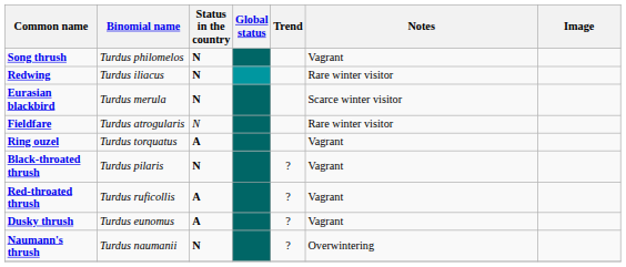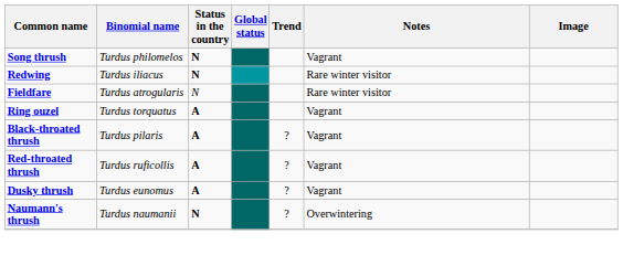 <table class="wikitable sortable">
 <tr>
 <th width="15%">Common name</th>
 <th width="15%"><a href='#'>Binomial name</a></th>
 <th width="1%">Status in the country</th>
 <th width="5%"><a href='#'>Global status</a></th>
 <th width="1%">Trend</th>
 <th class="unsortable">Notes</th>
 <th class="unsortable">Image</th>
 </tr>
 <tr>
 <td><strong><a href='#'>Song thrush</a></strong></td>
 <td><em>Turdus philomelos</em></td>
 <td><strong>N</strong></td>
 <td align=center style="background: #006666"></td>
 <td align=center></td>
 <td>Vagrant</td>
 <td></td>
 </tr>
 <tr>
 <td><strong><a href='#'>Redwing</a></strong></td>
 <td><em>Turdus iliacus</em></td>
 <td><strong>N</strong></td>
 <td align=center style="background: #0097a0"></td>
 <td align=center></td>
 <td>Rare winter visitor</td>
 <td></td>
 </tr>
 <tr>
-<td><strong><a href='#'>Eurasian blackbird</a></strong></td>
-<td><em>Turdus merula</em></td>
-<td><strong>N</strong></td>
-<td align=center style="background: #006666"></td>
-<td align=center></td>
-<td>Scarce winter visitor</td>
-<td></td>
-</tr>
-<tr>
 <td><strong><a href='#'>Fieldfare</a></strong></td>
 <td><em>Turdus atrogularis</em></td>
 <td><em>N</em></td>
 <td align=center style="background: #006666"></td>
 <td align=center></td>
 <td>Rare winter visitor</td>
 <td></td>
 </tr>
 <tr>
 <td><strong><a href='#'>Ring ouzel</a></strong></td>
 <td><em>Turdus torquatus</em></td>
 <td><strong>A</strong></td>
 <td align=center style="background: #006666"></td>
 <td align=center></td>
 <td>Vagrant</td>
 <td></td>
 </tr>
 <tr>
 <td><strong><a href='#'>Black-throated thrush</a></strong></td>
 <td><em>Turdus pilaris</em></td>
-<td><strong>N</strong></td>
+<td><strong>A</strong></td>
 <td align=center style="background: #006666"></td>
 <td align=center>?</td>
 <td>Vagrant</td>
 <td></td>
 </tr>
 <tr>
 <td><strong><a href='#'>Red-throated thrush</a></strong></td>
 <td><em>Turdus ruficollis</em></td>
 <td><strong>A</strong></td>
 <td align=center style="background: #006666"></td>
 <td align=center>?</td>
 <td>Vagrant</td>
 <td></td>
 </tr>
 <tr>
 <td><strong><a href='#'>Dusky thrush</a></strong></td>
 <td><em>Turdus eunomus</em></td>
 <td><strong>A</strong></td>
 <td align=center style="background: #006666"></td>
 <td align=center>?</td>
 <td>Vagrant</td>
 <td></td>
 </tr>
 <tr>
 <td><strong><a href='#'>Naumann's thrush</a></strong></td>
 <td><em>Turdus naumanii</em></td>
 <td><strong>N</strong></td>
 <td align=center style="background: #006666"></td>
 <td align=center>?</td>
 <td>Overwintering</td>
 <td></td>
 </tr>
 <tr>
 </tr>
 </table>
